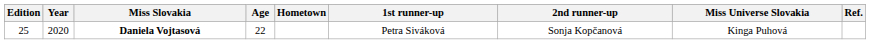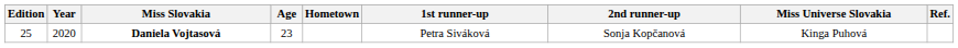 <table class="wikitable sortable" style="margin: 1em 1em 1em 0; background: #FFFFFF; border: 1px #aaa solid; border-collapse: collapse; font-size: 95%; text-align:center;" |>
 <tr style=" background:#787878;">
 <th width="50">Edition</th>
 <th width="50">Year</th>
 <th width="550">Miss Slovakia<br></th>
 <th width="50">Age</th>
 <th width="50">Hometown</th>
 <th width="550">1st runner-up<br></th>
 <th width="550">2nd runner-up<br></th>
 <th width="550">Miss Universe Slovakia</th>
 <th width="20">Ref.</th>
 </tr>
 <tr style="text-align:center;">
 <td>25</td>
 <td>2020</td>
 <td><strong>Daniela Vojtasová</strong></td>
-<td>22</td>
+<td>23</td>
 <td></td>
 <td>Petra Siváková</td>
 <td>Sonja Kopčanová</td>
 <td>Kinga Puhová</td>
 <td></td>
 </tr>
 </table>
